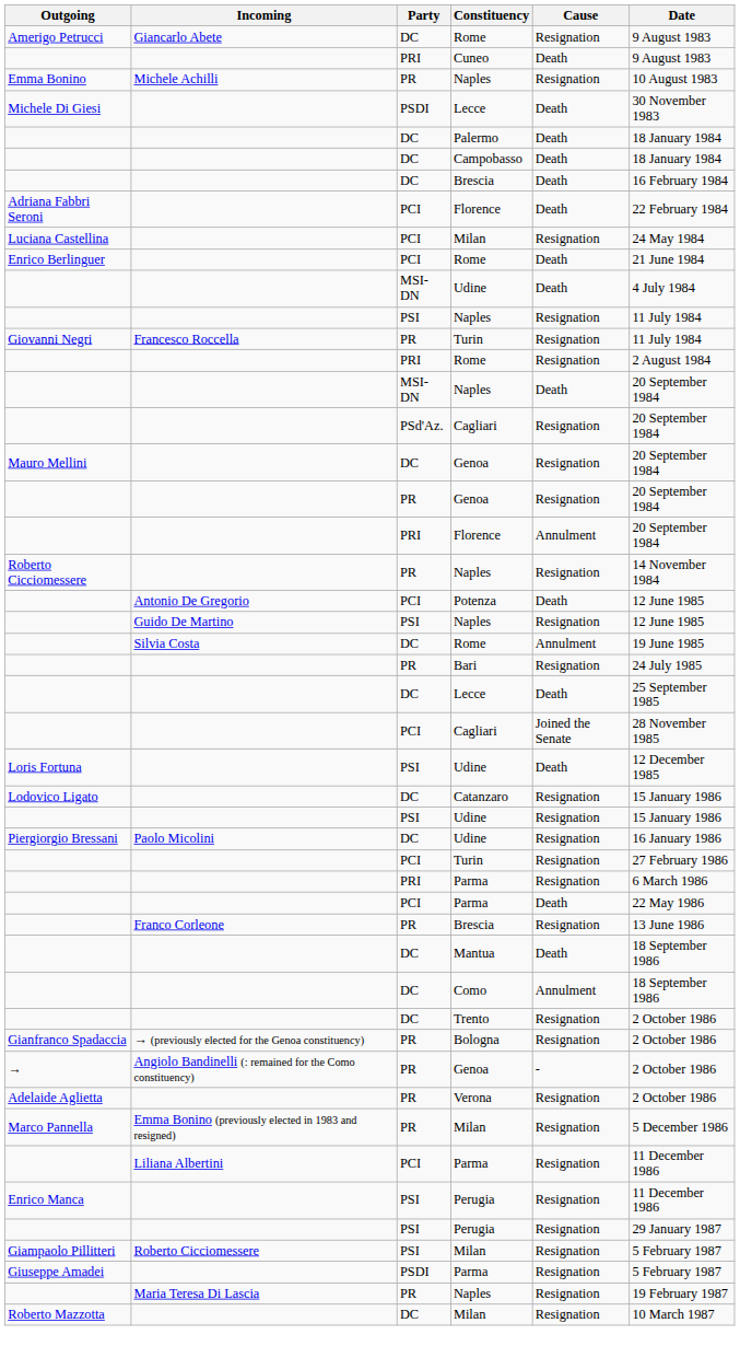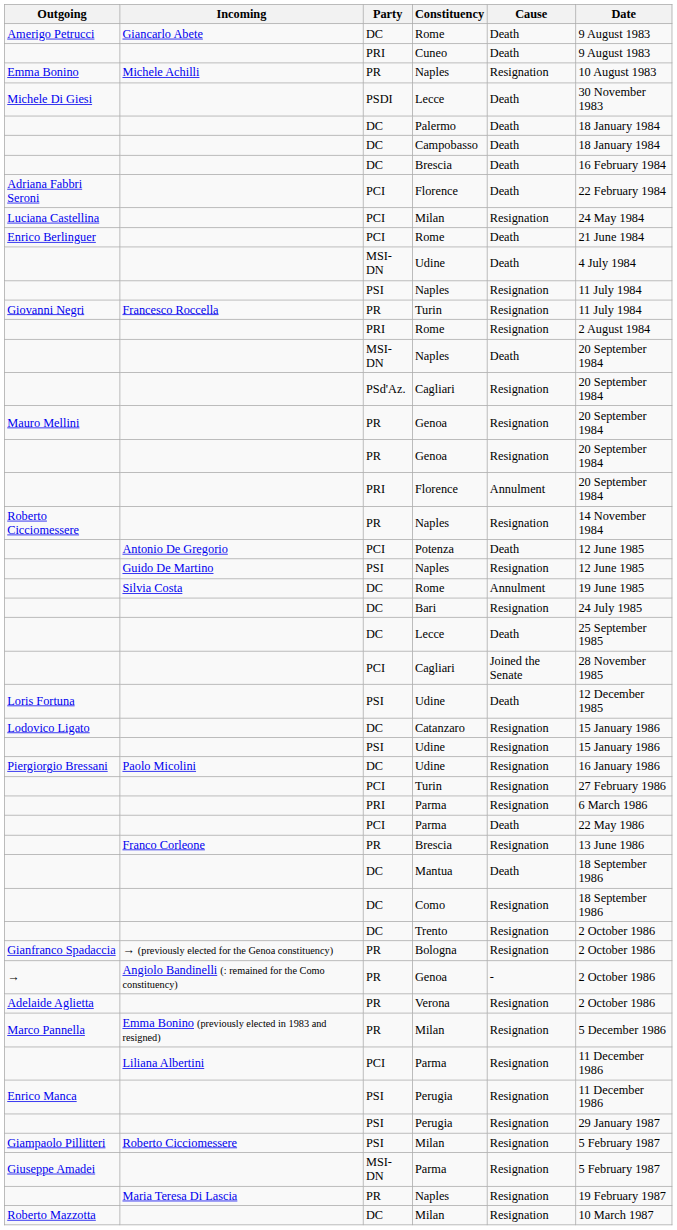 <table class="wikitable sortable">
 <tr>
 <th>Outgoing</th>
 <th>Incoming</th>
 <th>Party</th>
 <th>Constituency</th>
 <th>Cause</th>
 <th>Date</th>
 </tr>
 <tr>
 <td data-sort-value="Petrucci"><a href='#'>Amerigo Petrucci</a></td>
 <td data-sort-value="Abete"><a href='#'>Giancarlo Abete</a></td>
 <td>DC</td>
 <td>Rome</td>
-<td>Resignation</td>
+<td>Death</td>
 <td>9 August 1983</td>
 </tr>
 <tr>
 <td data-sort-value="Robaldo"></td>
 <td data-sort-value="Martino"></td>
 <td>PRI</td>
 <td>Cuneo</td>
 <td>Death</td>
 <td>9 August 1983</td>
 </tr>
 <tr>
 <td data-sort-value="Bonino"><a href='#'>Emma Bonino</a></td>
 <td data-sort-value="Achilli"><a href='#'>Michele Achilli</a></td>
 <td>PR</td>
 <td>Naples</td>
 <td>Resignation</td>
 <td>10 August 1983</td>
 </tr>
 <tr>
 <td data-sort-value="Di Giesi"><a href='#'>Michele Di Giesi</a></td>
 <td data-sort-value="Sarli"></td>
 <td>PSDI</td>
 <td>Lecce</td>
 <td>Death</td>
 <td>30 November 1983</td>
 </tr>
 <tr>
 <td data-sort-value="Giglia"></td>
 <td data-sort-value="Rubino"></td>
 <td>DC</td>
 <td>Palermo</td>
 <td>Death</td>
 <td>18 January 1984</td>
 </tr>
 <tr>
 <td data-sort-value="Sedati"></td>
 <td data-sort-value="Vecchiarelli"></td>
 <td>DC</td>
 <td>Campobasso</td>
 <td>Death</td>
 <td>18 January 1984</td>
 </tr>
 <tr>
 <td data-sort-value="Quarenghi"></td>
 <td data-sort-value="Ferrari"></td>
 <td>DC</td>
 <td>Brescia</td>
 <td>Death</td>
 <td>16 February 1984</td>
 </tr>
 <tr>
 <td data-sort-value="Fabbri Seroni"><a href='#'>Adriana Fabbri Seroni</a></td>
 <td data-sort-value="Manca"></td>
 <td>PCI</td>
 <td>Florence</td>
 <td>Death</td>
 <td>22 February 1984</td>
 </tr>
 <tr>
 <td data-sort-value="Castellina"><a href='#'>Luciana Castellina</a></td>
 <td data-sort-value="Cavagna"></td>
 <td>PCI</td>
 <td>Milan</td>
 <td>Resignation</td>
 <td>24 May 1984</td>
 </tr>
 <tr>
 <td data-sort-value="Berlinguer"><a href='#'>Enrico Berlinguer</a></td>
 <td data-sort-value="Ciocci"></td>
 <td>PCI</td>
 <td>Rome</td>
 <td>Death</td>
 <td>21 June 1984</td>
 </tr>
 <tr>
 <td data-sort-value="De Michieli Vitturi"></td>
 <td data-sort-value="Parigi"></td>
 <td>MSI-DN</td>
 <td>Udine</td>
 <td>Death</td>
 <td>4 July 1984</td>
 </tr>
 <tr>
 <td data-sort-value="Caldoro"></td>
 <td data-sort-value="Demitry"></td>
 <td>PSI</td>
 <td>Naples</td>
 <td>Resignation</td>
 <td>11 July 1984</td>
 </tr>
 <tr>
 <td data-sort-value="Negri"><a href='#'>Giovanni Negri</a></td>
 <td data-sort-value="Roccella"><a href='#'>Francesco Roccella</a></td>
 <td>PR</td>
 <td>Turin</td>
 <td>Resignation</td>
 <td>11 July 1984</td>
 </tr>
 <tr>
 <td data-sort-value="Di Bartolomei"></td>
 <td data-sort-value="Alibrandi"></td>
 <td>PRI</td>
 <td>Rome</td>
 <td>Resignation</td>
 <td>2 August 1984</td>
 </tr>
 <tr>
 <td data-sort-value="Zanfagna"></td>
 <td data-sort-value="Florino"></td>
 <td>MSI-DN</td>
 <td>Naples</td>
 <td>Death</td>
 <td>20 September 1984</td>
 </tr>
 <tr>
 <td data-sort-value="Melis"></td>
 <td data-sort-value="Columbu"></td>
 <td>PSd'Az.</td>
 <td>Cagliari</td>
 <td>Resignation</td>
 <td>20 September 1984</td>
 </tr>
 <tr>
 <td data-sort-value="Mellini"><a href='#'>Mauro Mellini</a></td>
 <td data-sort-value="Andreani"></td>
-<td>DC</td>
+<td>PR</td>
 <td>Genoa</td>
 <td>Resignation</td>
 <td>20 September 1984</td>
 </tr>
 <tr>
 <td data-sort-value="Andreani"></td>
 <td data-sort-value="Stanzani Ghedini"></td>
 <td>PR</td>
 <td>Genoa</td>
 <td>Resignation</td>
 <td>20 September 1984</td>
 </tr>
 <tr>
 <td data-sort-value="Fusaro"></td>
 <td data-sort-value="Barontini"></td>
 <td>PRI</td>
 <td>Florence</td>
 <td>Annulment</td>
 <td>20 September 1984</td>
 </tr>
 <tr>
 <td data-sort-value="Cicciomessere"><a href='#'>Roberto Cicciomessere</a></td>
 <td data-sort-value="Calderisi"></td>
 <td>PR</td>
 <td>Naples</td>
 <td>Resignation</td>
 <td>14 November 1984</td>
 </tr>
 <tr>
 <td data-sort-value="Curcio"></td>
 <td data-sort-value="De Gregorio"><a href='#'>Antonio De Gregorio</a></td>
 <td>PCI</td>
 <td>Potenza</td>
 <td>Death</td>
 <td>12 June 1985</td>
 </tr>
 <tr>
 <td data-sort-value="Scaglione"></td>
 <td data-sort-value="De Martino"><a href='#'>Guido De Martino</a></td>
 <td>PSI</td>
 <td>Naples</td>
 <td>Resignation</td>
 <td>12 June 1985</td>
 </tr>
 <tr>
 <td data-sort-value="Cazora"></td>
 <td data-sort-value="Costa"><a href='#'>Silvia Costa</a></td>
 <td>DC</td>
 <td>Rome</td>
 <td>Annulment</td>
 <td>19 June 1985</td>
 </tr>
 <tr>
 <td data-sort-value="Dell'Andro"></td>
 <td data-sort-value="Pisicchio"></td>
-<td>PR</td>
+<td>DC</td>
 <td>Bari</td>
 <td>Resignation</td>
 <td>24 July 1985</td>
 </tr>
 <tr>
 <td data-sort-value="Monfredi"></td>
 <td data-sort-value="Leone"></td>
 <td>DC</td>
 <td>Lecce</td>
 <td>Death</td>
 <td>25 September 1985</td>
 </tr>
 <tr>
 <td data-sort-value="Birardi"></td>
 <td data-sort-value="Pinna"></td>
 <td>PCI</td>
 <td>Cagliari</td>
 <td>Joined the Senate</td>
 <td>28 November 1985</td>
 </tr>
 <tr>
 <td data-sort-value="Fortuna"><a href='#'>Loris Fortuna</a></td>
 <td data-sort-value="Mainardi"></td>
 <td>PSI</td>
 <td>Udine</td>
 <td>Death</td>
 <td>12 December 1985</td>
 </tr>
 <tr>
 <td data-sort-value="Ligato"><a href='#'>Lodovico Ligato</a></td>
 <td data-sort-value="Laganà"></td>
 <td>DC</td>
 <td>Catanzaro</td>
 <td>Resignation</td>
 <td>15 January 1986</td>
 </tr>
 <tr>
 <td data-sort-value="Mainardi"></td>
 <td data-sort-value="Breda"></td>
 <td>PSI</td>
 <td>Udine</td>
 <td>Resignation</td>
 <td>15 January 1986</td>
 </tr>
 <tr>
 <td data-sort-value="Bressani"><a href='#'>Piergiorgio Bressani</a></td>
 <td data-sort-value="Micolini"><a href='#'>Paolo Micolini</a></td>
 <td>DC</td>
 <td>Udine</td>
 <td>Resignation</td>
 <td>16 January 1986</td>
 </tr>
 <tr>
 <td data-sort-value="Spagnoli"></td>
 <td data-sort-value="Manfredini"></td>
 <td>PCI</td>
 <td>Turin</td>
 <td>Resignation</td>
 <td>27 February 1986</td>
 </tr>
 <tr>
 <td data-sort-value="Monducci"></td>
 <td data-sort-value="Quintavalla"></td>
 <td>PRI</td>
 <td>Parma</td>
 <td>Resignation</td>
 <td>6 March 1986</td>
 </tr>
 <tr>
 <td data-sort-value="Bocchi"></td>
 <td data-sort-value="Montecchi"></td>
 <td>PCI</td>
 <td>Parma</td>
 <td>Death</td>
 <td>22 May 1986</td>
 </tr>
 <tr>
 <td data-sort-value="Melega"></td>
 <td data-sort-value="Corleone"><a href='#'>Franco Corleone</a></td>
 <td>PR</td>
 <td>Brescia</td>
 <td>Resignation</td>
 <td>13 June 1986</td>
 </tr>
 <tr>
 <td data-sort-value="Ferrari"></td>
 <td data-sort-value="Pedroni"></td>
 <td>DC</td>
 <td>Mantua</td>
 <td>Death</td>
 <td>18 September 1986</td>
 </tr>
 <tr>
 <td data-sort-value="Moro"></td>
 <td data-sort-value="Galli"></td>
 <td>DC</td>
 <td>Como</td>
-<td>Annulment</td>
+<td>Resignation</td>
 <td>18 September 1986</td>
 </tr>
 <tr>
 <td data-sort-value="Virgili"></td>
 <td data-sort-value="Ferrandi"></td>
 <td>DC</td>
 <td>Trento</td>
 <td>Resignation</td>
 <td>2 October 1986</td>
 </tr>
 <tr>
 <td data-sort-value="Spadaccia"><a href='#'>Gianfranco Spadaccia</a></td>
 <td data-sort-value="Stanzani Ghedini">→ <em></em> <small>(previously elected for the Genoa constituency)</small></td>
 <td>PR</td>
 <td>Bologna</td>
 <td>Resignation</td>
 <td>2 October 1986</td>
 </tr>
 <tr>
 <td data-sort-value="Stanzani Ghedini">→ <em></em></td>
 <td data-sort-value="Stanzani Ghedini"><a href='#'>Angiolo Bandinelli</a> <small>(</small><small>: remained for the Como constituency)</small></td>
 <td>PR</td>
 <td>Genoa</td>
 <td>-</td>
 <td>2 October 1986</td>
 </tr>
 <tr>
 <td data-sort-value="Aglietta"><a href='#'>Adelaide Aglietta</a></td>
 <td data-sort-value="Tessari"></td>
 <td>PR</td>
 <td>Verona</td>
 <td>Resignation</td>
 <td>2 October 1986</td>
 </tr>
 <tr>
 <td data-sort-value="Pannella"><a href='#'>Marco Pannella</a></td>
 <td data-sort-value="Bonino"><a href='#'>Emma Bonino</a> <small>(previously elected in 1983 and resigned)</small></td>
 <td>PR</td>
 <td>Milan</td>
 <td>Resignation</td>
 <td>5 December 1986</td>
 </tr>
 <tr>
 <td data-sort-value="Bernardi"></td>
 <td data-sort-value="Albertini"><a href='#'>Liliana Albertini</a></td>
 <td>PCI</td>
 <td>Parma</td>
 <td>Resignation</td>
 <td>11 December 1986</td>
 </tr>
 <tr>
 <td data-sort-value="Manca"><a href='#'>Enrico Manca</a></td>
 <td data-sort-value="Fatale"></td>
 <td>PSI</td>
 <td>Perugia</td>
 <td>Resignation</td>
 <td>11 December 1986</td>
 </tr>
 <tr>
 <td data-sort-value="Fatale"></td>
 <td data-sort-value="Manna"></td>
 <td>PSI</td>
 <td>Perugia</td>
 <td>Resignation</td>
 <td>29 January 1987</td>
 </tr>
 <tr>
 <td data-sort-value="Pillitteri"><a href='#'>Giampaolo Pillitteri</a></td>
 <td data-sort-value="Cicciomessere"><a href='#'>Roberto Cicciomessere</a></td>
 <td>PSI</td>
 <td>Milan</td>
 <td>Resignation</td>
 <td>5 February 1987</td>
 </tr>
 <tr>
 <td data-sort-value="Amadei"><a href='#'>Giuseppe Amadei</a></td>
 <td data-sort-value="Tansini"></td>
-<td>PSDI</td>
+<td>MSI-DN</td>
 <td>Parma</td>
 <td>Resignation</td>
 <td>5 February 1987</td>
 </tr>
 <tr>
 <td data-sort-value="Calderisi"></td>
 <td data-sort-value="Di Lascia"><a href='#'>Maria Teresa Di Lascia</a></td>
 <td>PR</td>
 <td>Naples</td>
 <td>Resignation</td>
 <td>19 February 1987</td>
 </tr>
 <tr>
 <td data-sort-value="Mazzotta"><a href='#'>Roberto Mazzotta</a></td>
 <td data-sort-value="Confalonieri"></td>
 <td>DC</td>
 <td>Milan</td>
 <td>Resignation</td>
 <td>10 March 1987</td>
 </tr>
 </table>
